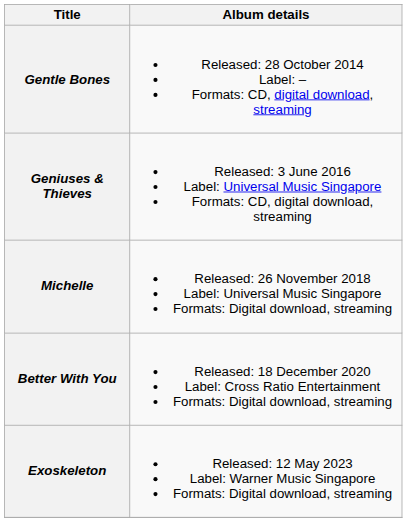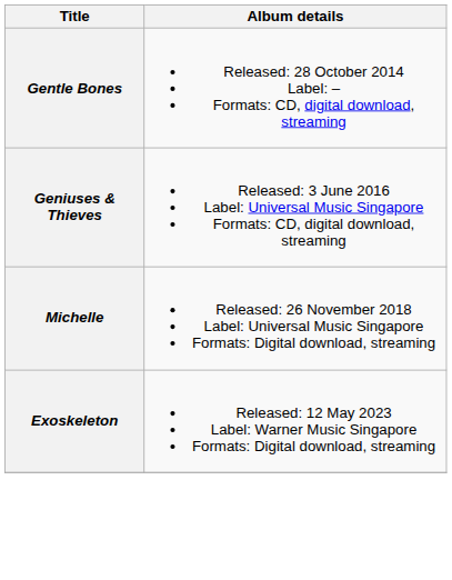 <table class="wikitable plainrowheaders" style="text-align:center;">
 <tr>
 <th scope="col" style="width:9em;">Title</th>
 <th scope="col" style="width:20em;">Album details</th>
 </tr>
 <tr>
 <th scope="row"><em>Gentle Bones</em></th>
 <td><br><ul><li>Released: 28 October 2014</li><li>Label: –</li><li>Formats: CD, <a href='#'>digital download</a>, <a href='#'>streaming</a></li></ul></td>
 </tr>
 <tr>
 <th scope="row"><em>Geniuses & Thieves</em></th>
 <td><br><ul><li>Released: 3 June 2016</li><li>Label: <a href='#'>Universal Music Singapore</a></li><li>Formats: CD, digital download, streaming</li></ul></td>
 </tr>
 <tr>
 <th scope="row"><em>Michelle</em></th>
 <td><br><ul><li>Released: 26 November 2018</li><li>Label: Universal Music Singapore</li><li>Formats: Digital download, streaming</li></ul></td>
 </tr>
 <tr>
-<th scope="row"><em>Better With You</em></th>
-<td><br><ul><li>Released: 18 December 2020</li><li>Label: Cross Ratio Entertainment</li><li>Formats: Digital download, streaming</li></ul></td>
-</tr>
-<tr>
 <th scope="row"><em>Exoskeleton</em></th>
 <td><br><ul><li>Released: 12 May 2023</li><li>Label: Warner Music Singapore</li><li>Formats: Digital download, streaming</li></ul></td>
 </tr>
 <tr>
 </tr>
 </table>
